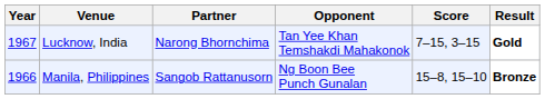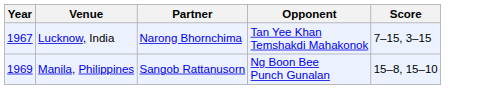 <table class="sortable wikitable" style="font-size: 90%;">
 <tr>
 <th>Year</th>
 <th>Venue</th>
 <th>Partner</th>
 <th>Opponent</th>
 <th>Score</th>
-<th>Result</th>
 </tr>
 <tr style="background:#ECF2FF">
 <td align="center"><a href='#'>1967</a></td>
 <td align="left"><a href='#'>Lucknow</a>, India</td>
 <td align="left"> <a href='#'>Narong Bhornchima</a></td>
 <td align="left"> <a href='#'>Tan Yee Khan</a><br> <a href='#'>Temshakdi Mahakonok</a></td>
 <td>7–15, 3–15</td>
-<td style="text-align:left; background:white"> <strong>Gold</strong></td>
 </tr>
 <tr style="background:#ECF2FF">
-<td align="center"><a href='#'>1966</a></td>
+<td align="center"><a href='#'>1969</a></td>
 <td align="left"><a href='#'>Manila</a>, <a href='#'>Philippines</a></td>
 <td> <a href='#'>Sangob Rattanusorn</a></td>
 <td> <a href='#'>Ng Boon Bee</a><br> <a href='#'>Punch Gunalan</a></td>
 <td align="left">15–8, 15–10</td>
-<td style="text-align:left; background:white"> <strong>Bronze</strong></td>
 </tr>
 </table>
